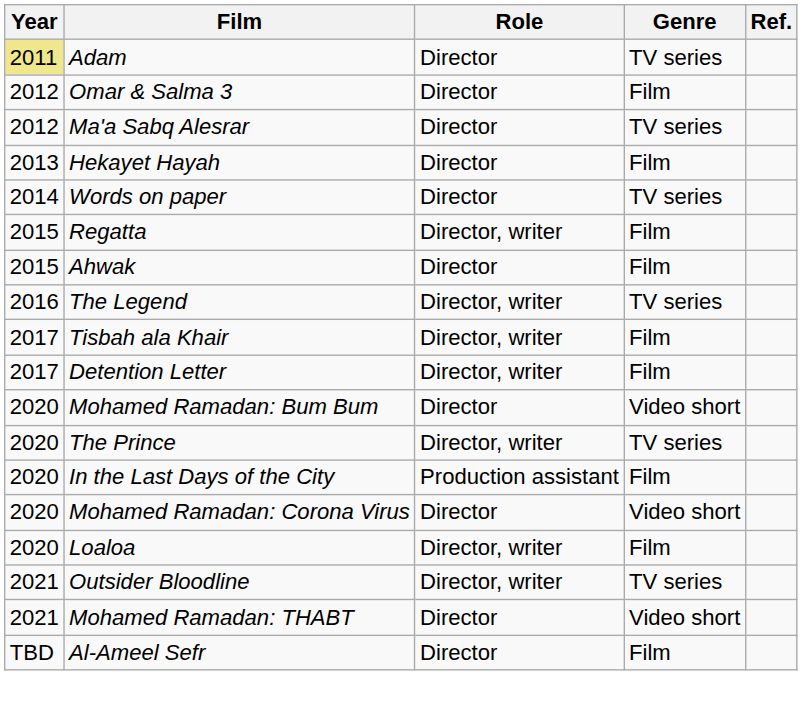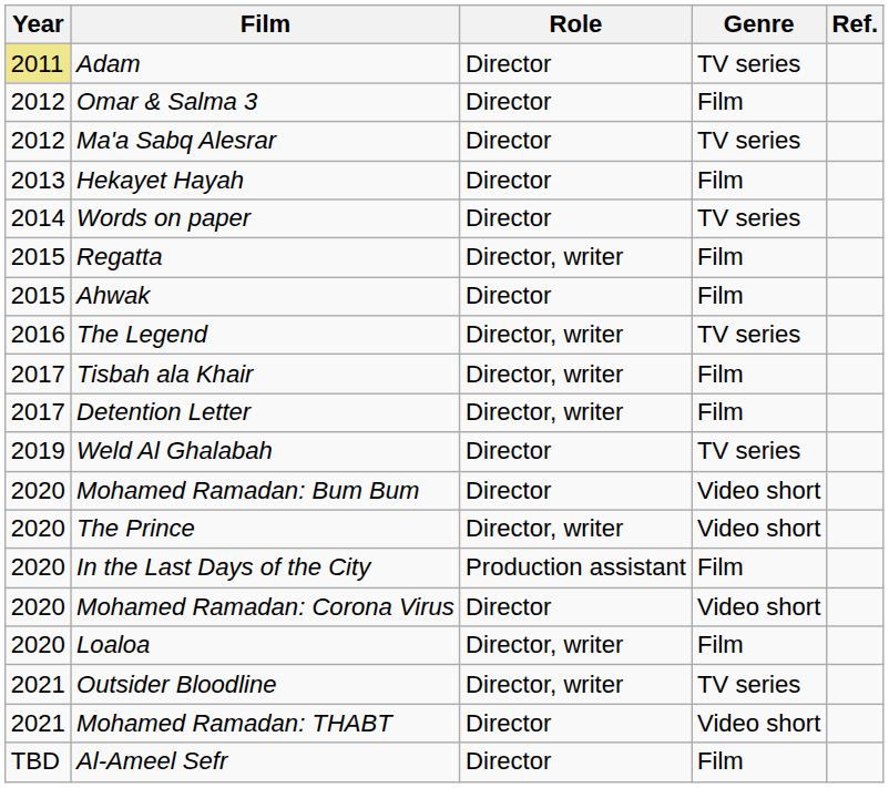 <table class="wikitable">
 <tr>
 <th>Year</th>
 <th>Film</th>
 <th>Role</th>
 <th>Genre</th>
 <th>Ref.</th>
 </tr>
 <tr>
 <td style="background: khaki;">2011</td>
 <td><em>Adam</em></td>
 <td>Director</td>
 <td>TV series</td>
 <td></td>
 </tr>
 <tr>
 <td>2012</td>
 <td><em>Omar & Salma 3</em></td>
 <td>Director</td>
 <td>Film</td>
 <td></td>
 </tr>
 <tr>
 <td>2012</td>
 <td><em>Ma'a Sabq Alesrar</em></td>
 <td>Director</td>
 <td>TV series</td>
 <td></td>
 </tr>
 <tr>
 <td>2013</td>
 <td><em>Hekayet Hayah</em></td>
 <td>Director</td>
 <td>Film</td>
 <td></td>
 </tr>
 <tr>
 <td>2014</td>
 <td><em>Words on paper</em></td>
 <td>Director</td>
 <td>TV series</td>
 <td></td>
 </tr>
 <tr>
 <td>2015</td>
 <td><em>Regatta</em></td>
 <td>Director, writer</td>
 <td>Film</td>
 <td></td>
 </tr>
 <tr>
 <td>2015</td>
 <td><em>Ahwak</em></td>
 <td>Director</td>
 <td>Film</td>
 <td></td>
 </tr>
 <tr>
 <td>2016</td>
 <td><em>The Legend</em></td>
 <td>Director, writer</td>
 <td>TV series</td>
 <td></td>
 </tr>
 <tr>
 <td>2017</td>
 <td><em>Tisbah ala Khair</em></td>
 <td>Director, writer</td>
 <td>Film</td>
 <td></td>
 </tr>
 <tr>
 <td>2017</td>
 <td><em>Detention Letter</em></td>
 <td>Director, writer</td>
 <td>Film</td>
 <td></td>
 </tr>
 <tr>
+<td>2019</td>
+<td><em>Weld Al Ghalabah</em></td>
+<td>Director</td>
+<td>TV series</td>
+<td></td>
+</tr>
+<tr>
 <td>2020</td>
 <td><em>Mohamed Ramadan: Bum Bum</em></td>
 <td>Director</td>
 <td>Video short</td>
 <td></td>
 </tr>
 <tr>
 <td>2020</td>
 <td><em>The Prince</em></td>
 <td>Director, writer</td>
-<td>TV series</td>
+<td>Video short</td>
 <td></td>
 </tr>
 <tr>
 <td>2020</td>
 <td><em>In the Last Days of the City</em></td>
 <td>Production assistant</td>
 <td>Film</td>
 <td></td>
 </tr>
 <tr>
 <td>2020</td>
 <td><em>Mohamed Ramadan: Corona Virus</em></td>
 <td>Director</td>
 <td>Video short</td>
 <td></td>
 </tr>
 <tr>
 <td>2020</td>
 <td><em>Loaloa</em></td>
 <td>Director, writer</td>
 <td>Film</td>
 <td></td>
 </tr>
 <tr>
 <td>2021</td>
 <td><em>Outsider Bloodline</em></td>
 <td>Director, writer</td>
 <td>TV series</td>
 <td></td>
 </tr>
 <tr>
 <td>2021</td>
 <td><em>Mohamed Ramadan: THABT</em></td>
 <td>Director</td>
 <td>Video short</td>
 <td></td>
 </tr>
 <tr>
 <td>TBD</td>
 <td><em>Al-Ameel Sefr</em></td>
 <td>Director</td>
 <td>Film</td>
 <td></td>
 </tr>
 </table>
